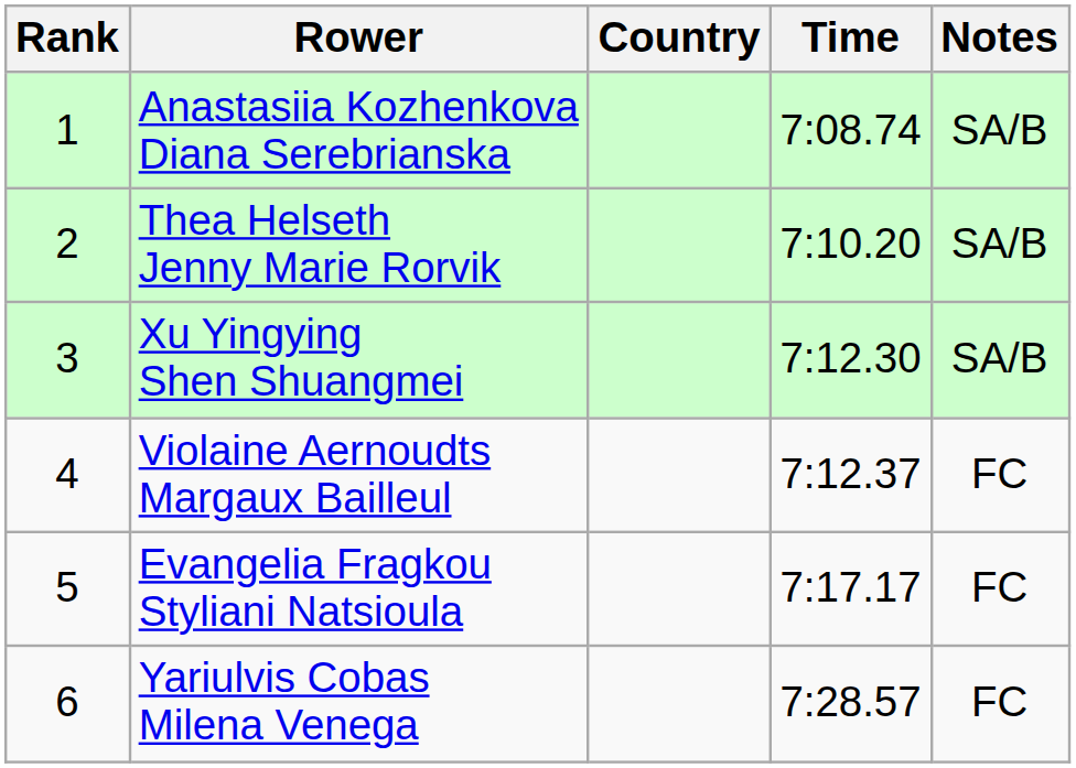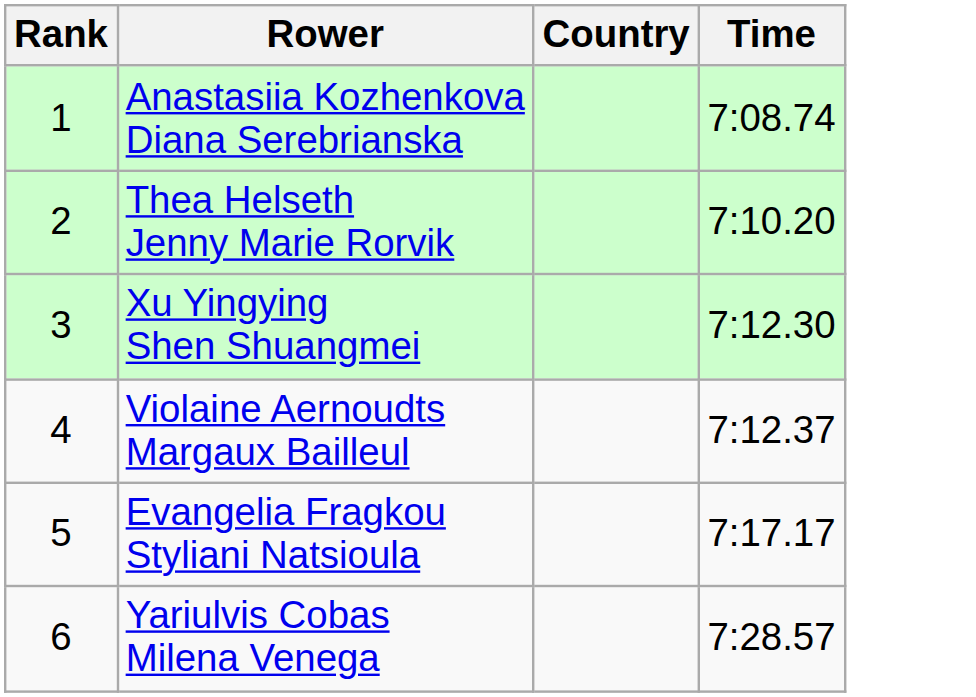 <table class="wikitable" style="text-align:center">
 <tr>
 <th>Rank</th>
 <th>Rower</th>
 <th>Country</th>
 <th>Time</th>
-<th>Notes</th>
 </tr>
 <tr bgcolor=ccffcc>
 <td>1</td>
 <td align="left"><a href='#'>Anastasiia Kozhenkova</a><br><a href='#'>Diana Serebrianska</a></td>
 <td align="left"></td>
 <td>7:08.74</td>
-<td>SA/B</td>
 </tr>
 <tr bgcolor=ccffcc>
 <td>2</td>
 <td align="left"><a href='#'>Thea Helseth</a><br><a href='#'>Jenny Marie Rorvik</a></td>
 <td align="left"></td>
 <td>7:10.20</td>
-<td>SA/B</td>
 </tr>
 <tr bgcolor=ccffcc>
 <td>3</td>
 <td align="left"><a href='#'>Xu Yingying</a><br><a href='#'>Shen Shuangmei</a></td>
 <td align="left"></td>
 <td>7:12.30</td>
-<td>SA/B</td>
 </tr>
 <tr>
 <td>4</td>
 <td align="left"><a href='#'>Violaine Aernoudts</a><br><a href='#'>Margaux Bailleul</a></td>
 <td align="left"></td>
 <td>7:12.37</td>
-<td>FC</td>
 </tr>
 <tr>
 <td>5</td>
 <td align="left"><a href='#'>Evangelia Fragkou</a><br><a href='#'>Styliani Natsioula</a></td>
 <td align="left"></td>
 <td>7:17.17</td>
-<td>FC</td>
 </tr>
 <tr>
 <td>6</td>
 <td align="left"><a href='#'>Yariulvis Cobas</a><br><a href='#'>Milena Venega</a></td>
 <td align="left"></td>
 <td>7:28.57</td>
-<td>FC</td>
 </tr>
 </table>
